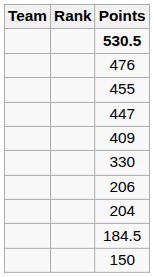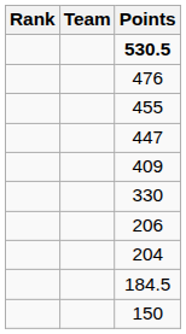 <table class="wikitable sortable" style="text-align:center">
 <tr>
+<th>Rank</th>
 <th>Team</th>
-<th>Rank</th>
 <th>Points</th>
 </tr>
 <tr>
 <td></td>
 <td></td>
 <td><strong>530.5</strong></td>
 </tr>
 <tr>
 <td></td>
 <td></td>
 <td>476</td>
 </tr>
 <tr>
 <td></td>
 <td></td>
 <td>455</td>
 </tr>
 <tr>
 <td></td>
 <td></td>
 <td>447</td>
 </tr>
 <tr>
 <td></td>
 <td></td>
 <td>409</td>
 </tr>
 <tr>
 <td></td>
 <td></td>
 <td>330</td>
 </tr>
 <tr>
 <td></td>
 <td></td>
 <td>206</td>
 </tr>
 <tr>
 <td></td>
 <td></td>
 <td>204</td>
 </tr>
 <tr>
 <td></td>
 <td></td>
 <td>184.5</td>
 </tr>
 <tr>
 <td></td>
 <td></td>
 <td>150</td>
 </tr>
 </table>
